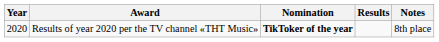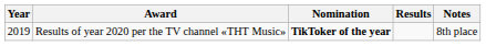 <table class="wikitable">
 <tr>
 <th>Year</th>
 <th>Award</th>
 <th>Nomination</th>
 <th>Results</th>
 <th>Notes</th>
 </tr>
 <tr>
-<td align="center">2020</td>
+<td align="center">2019</td>
 <td>Results of year 2020 per the TV channel «ТНТ Music»</td>
 <td><strong>TikToker of the year</strong></td>
 <td></td>
 <td>8th place</td>
 </tr>
 </table>
